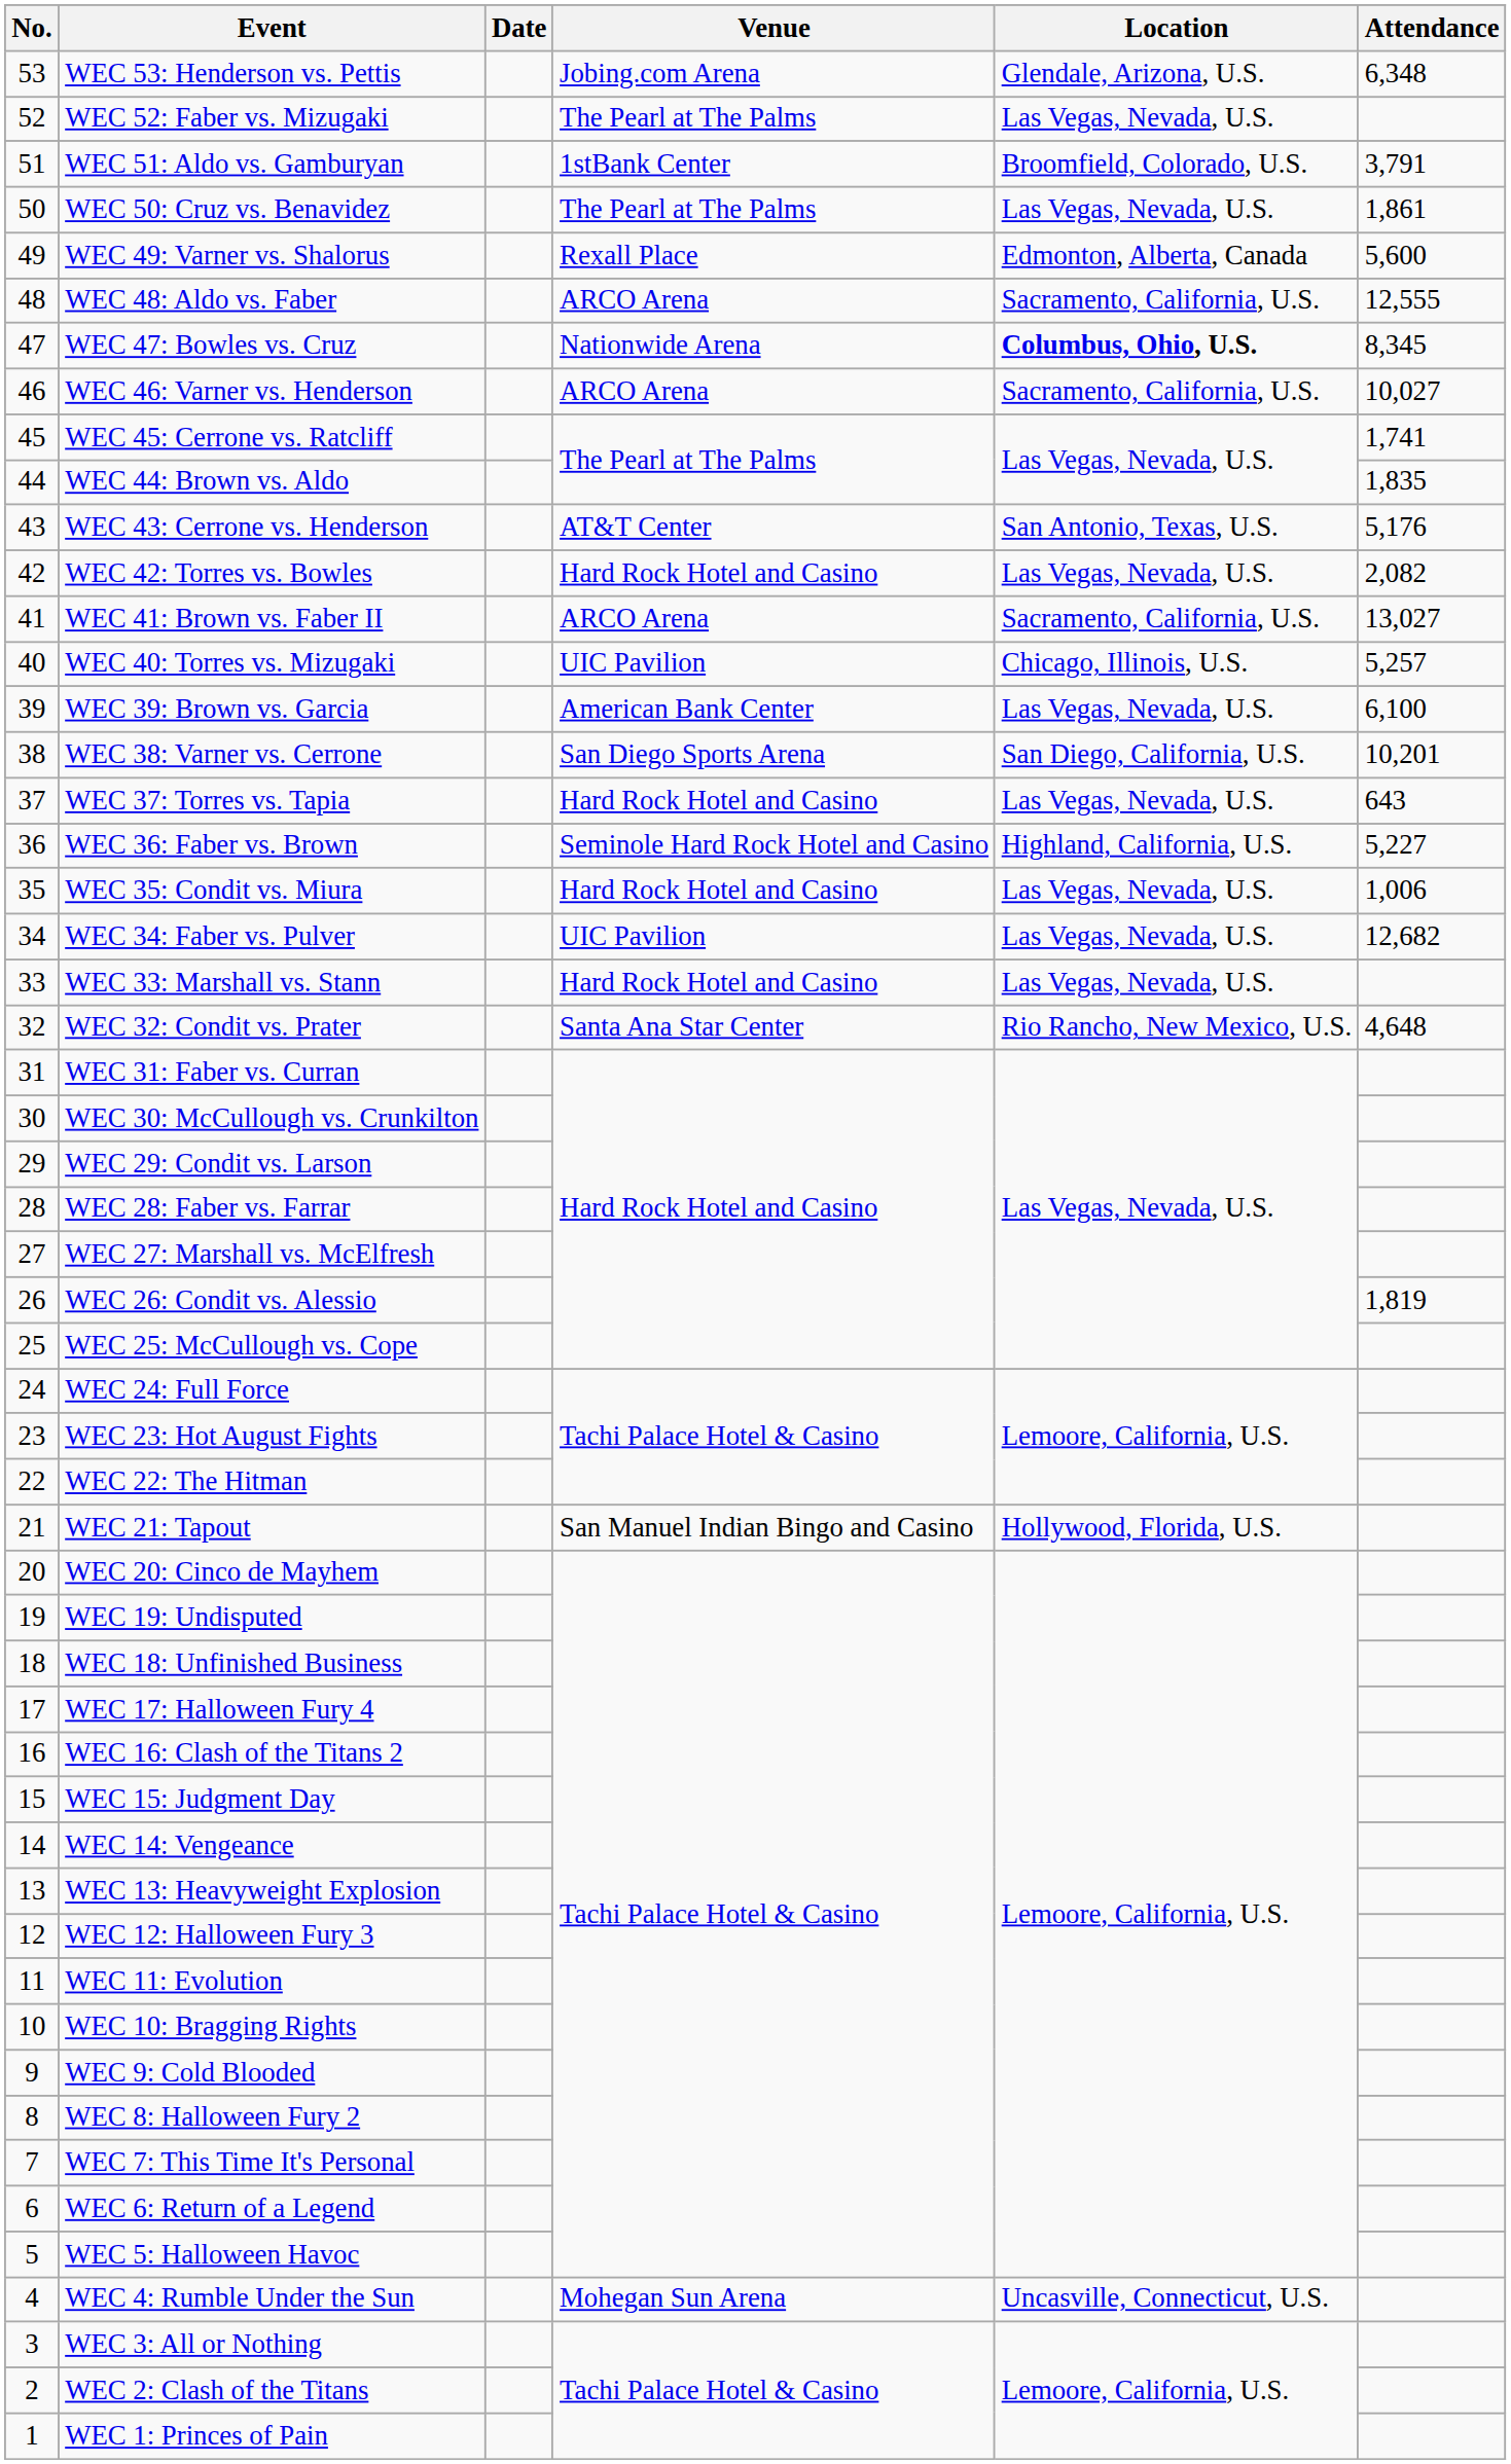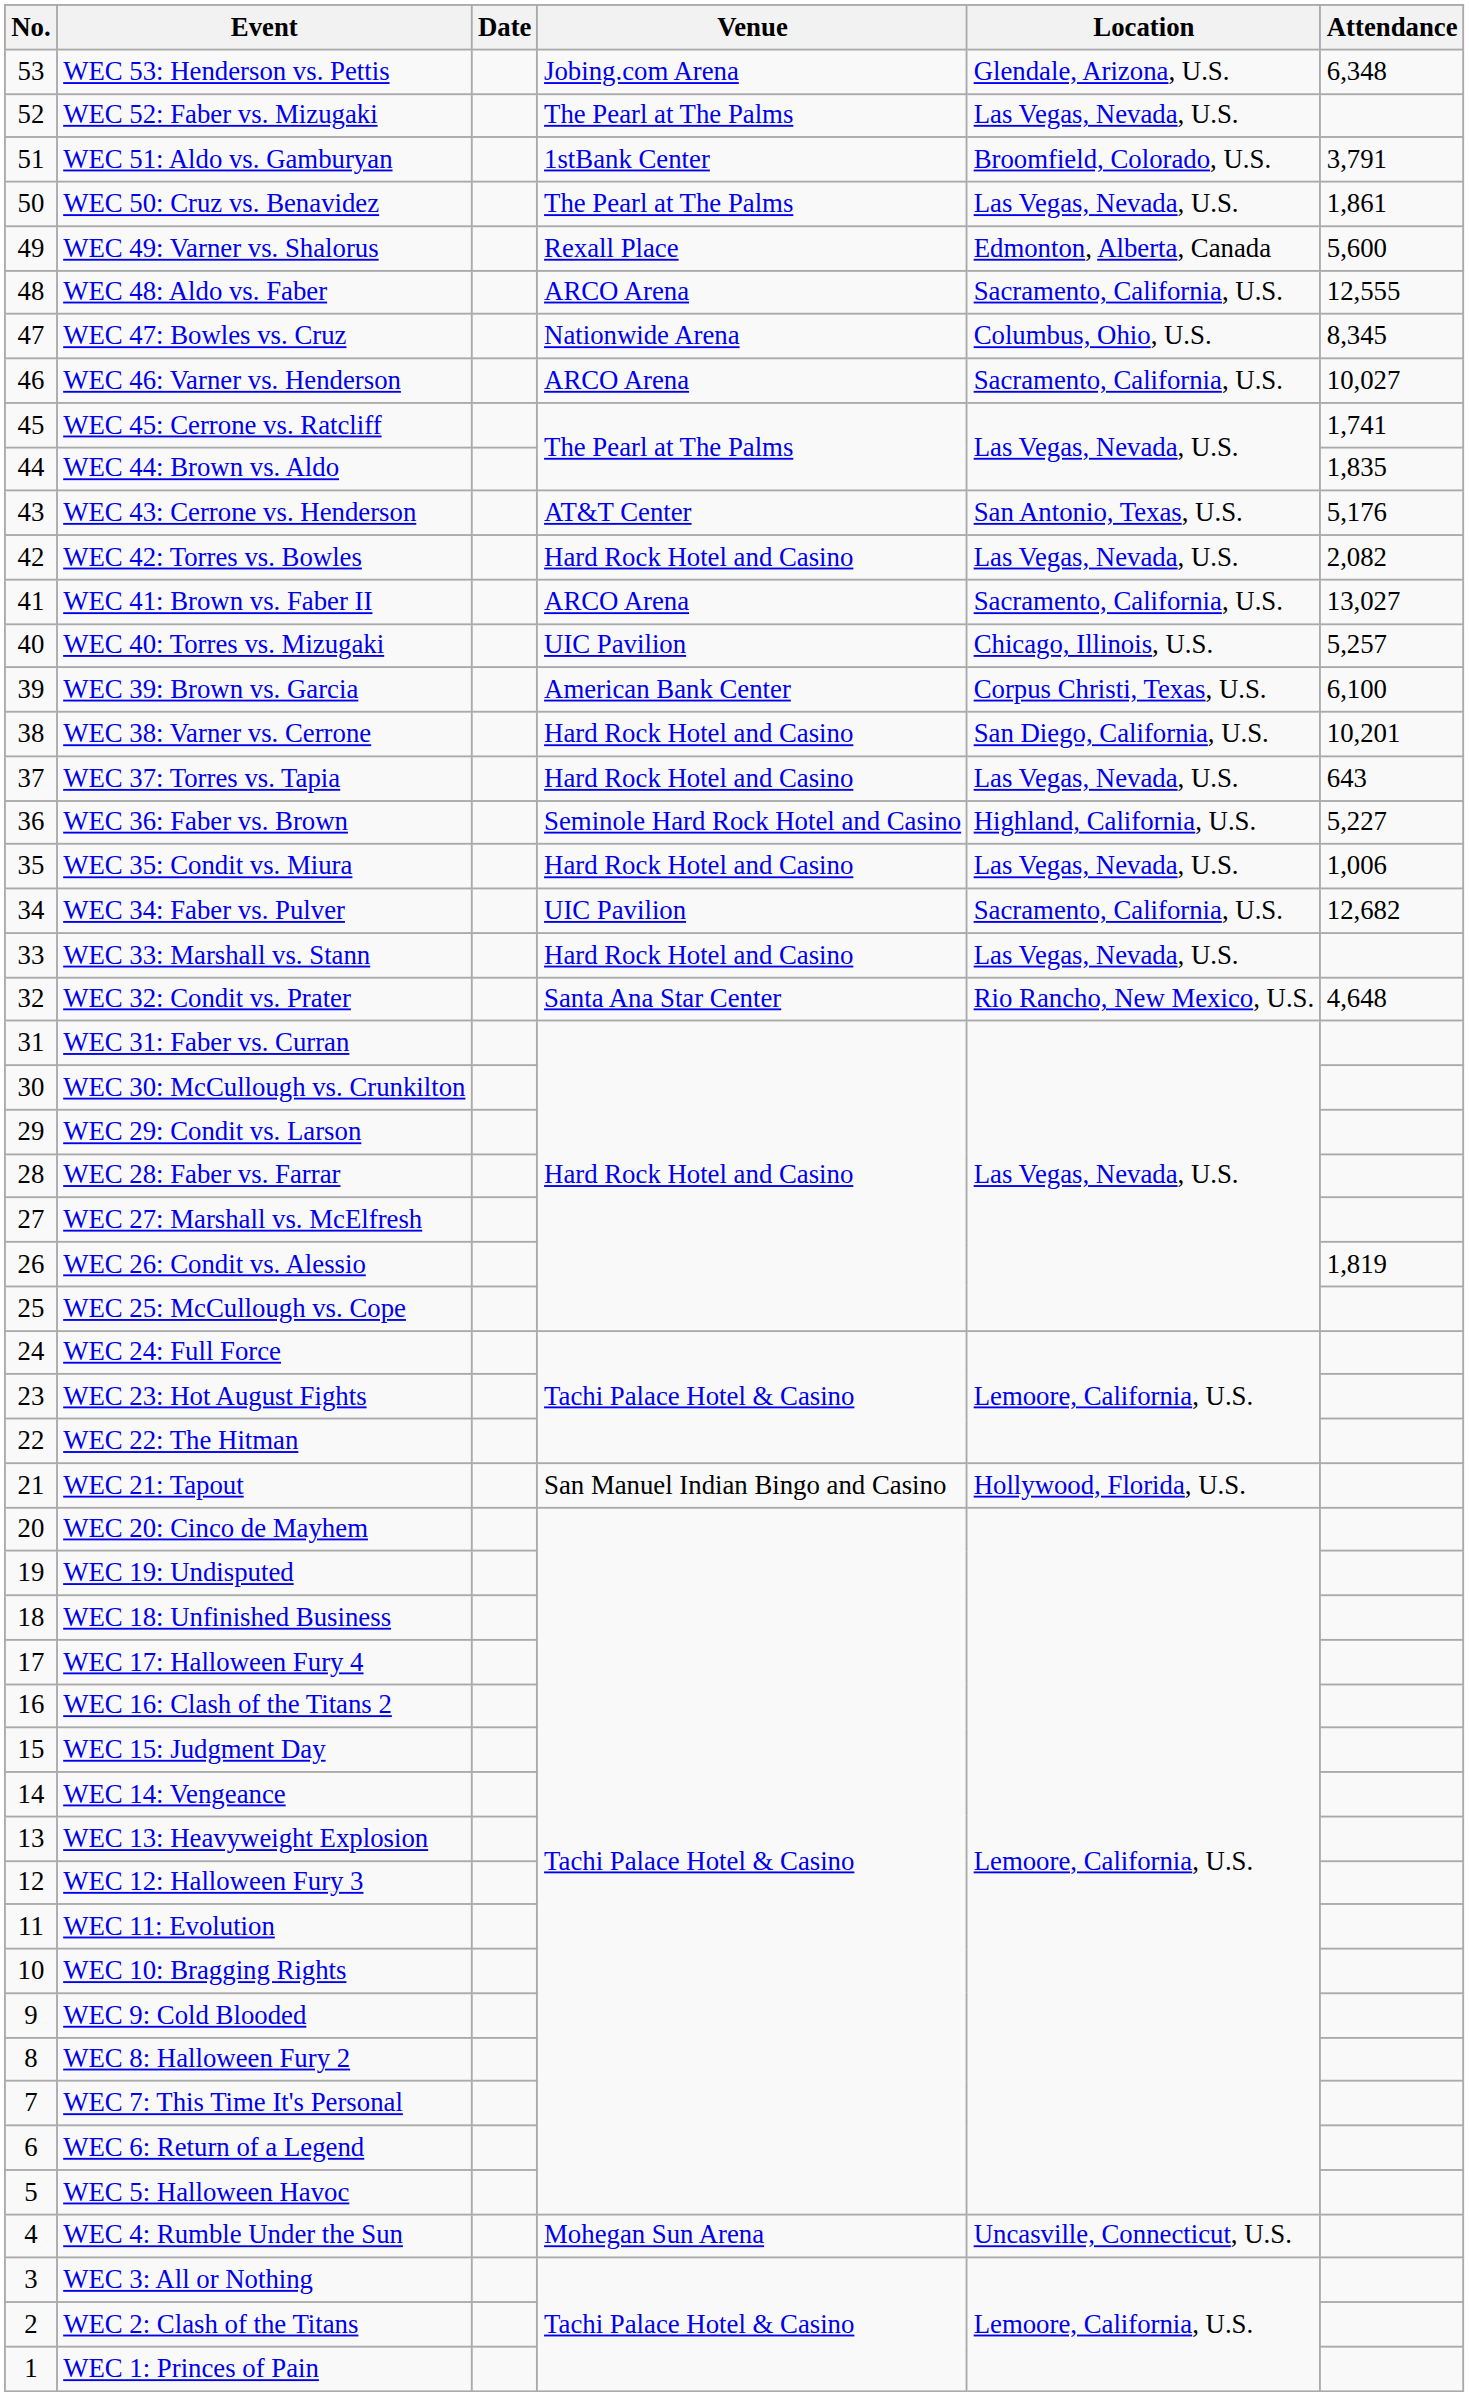 <table class="sortable wikitable succession-box" style="font-size:90%;">
 <tr>
 <th>No.</th>
 <th>Event</th>
 <th>Date</th>
 <th>Venue</th>
 <th>Location</th>
 <th>Attendance</th>
 </tr>
 <tr>
 <td align=center>53</td>
 <td><a href='#'>WEC 53: Henderson vs. Pettis</a></td>
 <td></td>
 <td><a href='#'>Jobing.com Arena</a></td>
 <td><a href='#'>Glendale, Arizona</a>, U.S.</td>
 <td>6,348</td>
 </tr>
 <tr>
 <td align=center>52</td>
 <td><a href='#'>WEC 52: Faber vs. Mizugaki</a></td>
 <td></td>
 <td><a href='#'> The Pearl at The Palms</a></td>
 <td><a href='#'>Las Vegas, Nevada</a>, U.S.</td>
 <td></td>
 </tr>
 <tr>
 <td align=center>51</td>
 <td><a href='#'>WEC 51: Aldo vs. Gamburyan</a></td>
 <td></td>
 <td><a href='#'>1stBank Center</a></td>
 <td><a href='#'>Broomfield, Colorado</a>, U.S.</td>
 <td>3,791</td>
 </tr>
 <tr>
 <td align=center>50</td>
 <td><a href='#'>WEC 50: Cruz vs. Benavidez</a></td>
 <td></td>
 <td><a href='#'> The Pearl at The Palms</a></td>
 <td><a href='#'>Las Vegas, Nevada</a>, U.S.</td>
 <td>1,861</td>
 </tr>
 <tr>
 <td align=center>49</td>
 <td><a href='#'>WEC 49: Varner vs. Shalorus</a></td>
 <td></td>
 <td><a href='#'>Rexall Place</a></td>
 <td><a href='#'>Edmonton</a>, <a href='#'>Alberta</a>, Canada</td>
 <td>5,600</td>
 </tr>
 <tr>
 <td align=center>48</td>
 <td><a href='#'>WEC 48: Aldo vs. Faber</a></td>
 <td></td>
 <td><a href='#'>ARCO Arena</a></td>
 <td><a href='#'>Sacramento, California</a>, U.S.</td>
 <td>12,555</td>
 </tr>
 <tr>
 <td align=center>47</td>
 <td><a href='#'>WEC 47: Bowles vs. Cruz</a></td>
 <td></td>
 <td><a href='#'>Nationwide Arena</a></td>
-<td><strong><a href='#'>Columbus, Ohio</a>, U.S.</strong></td>
+<td><a href='#'>Columbus, Ohio</a>, U.S.</td>
 <td>8,345</td>
 </tr>
 <tr>
 <td align=center>46</td>
 <td><a href='#'>WEC 46: Varner vs. Henderson</a></td>
 <td></td>
 <td><a href='#'>ARCO Arena</a></td>
 <td><a href='#'>Sacramento, California</a>, U.S.</td>
 <td>10,027</td>
 </tr>
 <tr>
 <td align=center>45</td>
 <td><a href='#'>WEC 45: Cerrone vs. Ratcliff</a></td>
 <td></td>
 <td rowspan=2><a href='#'> The Pearl at The Palms</a></td>
 <td rowspan=2><a href='#'>Las Vegas, Nevada</a>, U.S.</td>
 <td>1,741</td>
 </tr>
 <tr>
 <td align=center>44</td>
 <td><a href='#'>WEC 44: Brown vs. Aldo</a></td>
 <td></td>
 <td>1,835</td>
 </tr>
 <tr>
 <td align=center>43</td>
 <td><a href='#'>WEC 43: Cerrone vs. Henderson</a></td>
 <td></td>
 <td><a href='#'>AT&T Center</a></td>
 <td><a href='#'>San Antonio, Texas</a>, U.S.</td>
 <td>5,176</td>
 </tr>
 <tr>
 <td align=center>42</td>
 <td><a href='#'>WEC 42: Torres vs. Bowles</a></td>
 <td></td>
 <td><a href='#'> Hard Rock Hotel and Casino</a></td>
 <td><a href='#'>Las Vegas, Nevada</a>, U.S.</td>
 <td>2,082</td>
 </tr>
 <tr>
 <td align=center>41</td>
 <td><a href='#'>WEC 41: Brown vs. Faber II</a></td>
 <td></td>
 <td><a href='#'>ARCO Arena</a></td>
 <td><a href='#'>Sacramento, California</a>, U.S.</td>
 <td>13,027</td>
 </tr>
 <tr>
 <td align=center>40</td>
 <td><a href='#'>WEC 40: Torres vs. Mizugaki</a></td>
 <td></td>
 <td><a href='#'>UIC Pavilion</a></td>
 <td><a href='#'>Chicago, Illinois</a>, U.S.</td>
 <td>5,257</td>
 </tr>
 <tr>
 <td align=center>39</td>
 <td><a href='#'>WEC 39: Brown vs. Garcia</a></td>
 <td></td>
 <td><a href='#'>American Bank Center</a></td>
-<td><a href='#'>Las Vegas, Nevada</a>, U.S.</td>
+<td><a href='#'>Corpus Christi, Texas</a>, U.S.</td>
 <td>6,100</td>
 </tr>
 <tr>
 <td align=center>38</td>
 <td><a href='#'>WEC 38: Varner vs. Cerrone</a></td>
 <td></td>
-<td><a href='#'>San Diego Sports Arena</a></td>
+<td><a href='#'> Hard Rock Hotel and Casino</a></td>
 <td><a href='#'>San Diego, California</a>, U.S.</td>
 <td>10,201</td>
 </tr>
 <tr>
 <td align=center>37</td>
 <td><a href='#'>WEC 37: Torres vs. Tapia</a></td>
 <td></td>
 <td><a href='#'> Hard Rock Hotel and Casino</a></td>
 <td><a href='#'>Las Vegas, Nevada</a>, U.S.</td>
 <td>643</td>
 </tr>
 <tr>
 <td align=center>36</td>
 <td><a href='#'>WEC 36: Faber vs. Brown</a></td>
 <td></td>
 <td><a href='#'> Seminole Hard Rock Hotel and Casino</a></td>
 <td><a href='#'>Highland, California</a>, U.S.</td>
 <td>5,227</td>
 </tr>
 <tr>
 <td align=center>35</td>
 <td><a href='#'>WEC 35: Condit vs. Miura</a></td>
 <td></td>
 <td><a href='#'> Hard Rock Hotel and Casino</a></td>
 <td><a href='#'>Las Vegas, Nevada</a>, U.S.</td>
 <td>1,006</td>
 </tr>
 <tr>
 <td align=center>34</td>
 <td><a href='#'>WEC 34: Faber vs. Pulver</a></td>
 <td></td>
 <td><a href='#'>UIC Pavilion</a></td>
-<td><a href='#'>Las Vegas, Nevada</a>, U.S.</td>
+<td><a href='#'>Sacramento, California</a>, U.S.</td>
 <td>12,682</td>
 </tr>
 <tr>
 <td align=center>33</td>
 <td><a href='#'>WEC 33: Marshall vs. Stann</a></td>
 <td></td>
 <td><a href='#'> Hard Rock Hotel and Casino</a></td>
 <td><a href='#'>Las Vegas, Nevada</a>, U.S.</td>
 <td></td>
 </tr>
 <tr>
 <td align=center>32</td>
 <td><a href='#'>WEC 32: Condit vs. Prater</a></td>
 <td></td>
 <td><a href='#'>Santa Ana Star Center</a></td>
 <td><a href='#'>Rio Rancho, New Mexico</a>, U.S.</td>
 <td>4,648</td>
 </tr>
 <tr>
 <td align=center>31</td>
 <td><a href='#'>WEC 31: Faber vs. Curran</a></td>
 <td></td>
 <td rowspan=7><a href='#'> Hard Rock Hotel and Casino</a></td>
 <td rowspan=7><a href='#'>Las Vegas, Nevada</a>, U.S.</td>
 <td></td>
 </tr>
 <tr>
 <td align=center>30</td>
 <td><a href='#'>WEC 30: McCullough vs. Crunkilton</a></td>
 <td></td>
 <td></td>
 </tr>
 <tr>
 <td align=center>29</td>
 <td><a href='#'>WEC 29: Condit vs. Larson</a></td>
 <td></td>
 <td></td>
 </tr>
 <tr>
 <td align=center>28</td>
 <td><a href='#'>WEC 28: Faber vs. Farrar</a></td>
 <td></td>
 <td></td>
 </tr>
 <tr>
 <td align=center>27</td>
 <td><a href='#'>WEC 27: Marshall vs. McElfresh</a></td>
 <td></td>
 <td></td>
 </tr>
 <tr>
 <td align=center>26</td>
 <td><a href='#'>WEC 26: Condit vs. Alessio</a></td>
 <td></td>
 <td>1,819</td>
 </tr>
 <tr>
 <td align=center>25</td>
 <td><a href='#'>WEC 25: McCullough vs. Cope</a></td>
 <td></td>
 <td></td>
 </tr>
 <tr>
 <td align=center>24</td>
 <td><a href='#'>WEC 24: Full Force</a></td>
 <td></td>
 <td rowspan=3><a href='#'>Tachi Palace Hotel & Casino</a></td>
 <td rowspan=3><a href='#'>Lemoore, California</a>, U.S.</td>
 <td></td>
 </tr>
 <tr>
 <td align=center>23</td>
 <td><a href='#'>WEC 23: Hot August Fights</a></td>
 <td></td>
 <td></td>
 </tr>
 <tr>
 <td align=center>22</td>
 <td><a href='#'>WEC 22: The Hitman</a></td>
 <td></td>
 <td></td>
 </tr>
 <tr>
 <td align=center>21</td>
 <td><a href='#'>WEC 21: Tapout</a></td>
 <td></td>
 <td>San Manuel Indian Bingo and Casino</td>
 <td><a href='#'>Hollywood, Florida</a>, U.S.</td>
 <td></td>
 </tr>
 <tr>
 <td align=center>20</td>
 <td><a href='#'>WEC 20: Cinco de Mayhem</a></td>
 <td></td>
 <td rowspan=16><a href='#'>Tachi Palace Hotel & Casino</a></td>
 <td rowspan=16><a href='#'>Lemoore, California</a>, U.S.</td>
 <td></td>
 </tr>
 <tr>
 <td align=center>19</td>
 <td><a href='#'>WEC 19: Undisputed</a></td>
 <td></td>
 <td></td>
 </tr>
 <tr>
 <td align=center>18</td>
 <td><a href='#'>WEC 18: Unfinished Business</a></td>
 <td></td>
 <td></td>
 </tr>
 <tr>
 <td align=center>17</td>
 <td><a href='#'>WEC 17: Halloween Fury 4</a></td>
 <td></td>
 <td></td>
 </tr>
 <tr>
 <td align=center>16</td>
 <td><a href='#'>WEC 16: Clash of the Titans 2</a></td>
 <td></td>
 <td></td>
 </tr>
 <tr>
 <td align=center>15</td>
 <td><a href='#'>WEC 15: Judgment Day</a></td>
 <td></td>
 <td></td>
 </tr>
 <tr>
 <td align=center>14</td>
 <td><a href='#'>WEC 14: Vengeance</a></td>
 <td></td>
 <td></td>
 </tr>
 <tr>
 <td align=center>13</td>
 <td><a href='#'>WEC 13: Heavyweight Explosion</a></td>
 <td></td>
 <td></td>
 </tr>
 <tr>
 <td align=center>12</td>
 <td><a href='#'>WEC 12: Halloween Fury 3</a></td>
 <td></td>
 <td></td>
 </tr>
 <tr>
 <td align=center>11</td>
 <td><a href='#'>WEC 11: Evolution</a></td>
 <td></td>
 <td></td>
 </tr>
 <tr>
 <td align=center>10</td>
 <td><a href='#'>WEC 10: Bragging Rights</a></td>
 <td></td>
 <td></td>
 </tr>
 <tr>
 <td align=center>9</td>
 <td><a href='#'>WEC 9: Cold Blooded</a></td>
 <td></td>
 <td></td>
 </tr>
 <tr>
 <td align=center>8</td>
 <td><a href='#'>WEC 8: Halloween Fury 2</a></td>
 <td></td>
 <td></td>
 </tr>
 <tr>
 <td align=center>7</td>
 <td><a href='#'>WEC 7: This Time It's Personal</a></td>
 <td></td>
 <td></td>
 </tr>
 <tr>
 <td align=center>6</td>
 <td><a href='#'>WEC 6: Return of a Legend</a></td>
 <td></td>
 <td></td>
 </tr>
 <tr>
 <td align=center>5</td>
 <td><a href='#'>WEC 5: Halloween Havoc</a></td>
 <td></td>
 <td></td>
 </tr>
 <tr>
 <td align=center>4</td>
 <td><a href='#'>WEC 4: Rumble Under the Sun</a></td>
 <td></td>
 <td><a href='#'>Mohegan Sun Arena</a></td>
 <td><a href='#'>Uncasville, Connecticut</a>, U.S.</td>
 <td></td>
 </tr>
 <tr>
 <td align=center>3</td>
 <td><a href='#'>WEC 3: All or Nothing</a></td>
 <td></td>
 <td rowspan=3><a href='#'>Tachi Palace Hotel & Casino</a></td>
 <td rowspan=3><a href='#'>Lemoore, California</a>, U.S.</td>
 <td></td>
 </tr>
 <tr>
 <td align=center>2</td>
 <td><a href='#'>WEC 2: Clash of the Titans</a></td>
 <td></td>
 <td></td>
 </tr>
 <tr>
 <td align=center>1</td>
 <td><a href='#'>WEC 1: Princes of Pain</a></td>
 <td></td>
 <td></td>
 </tr>
 </table>
